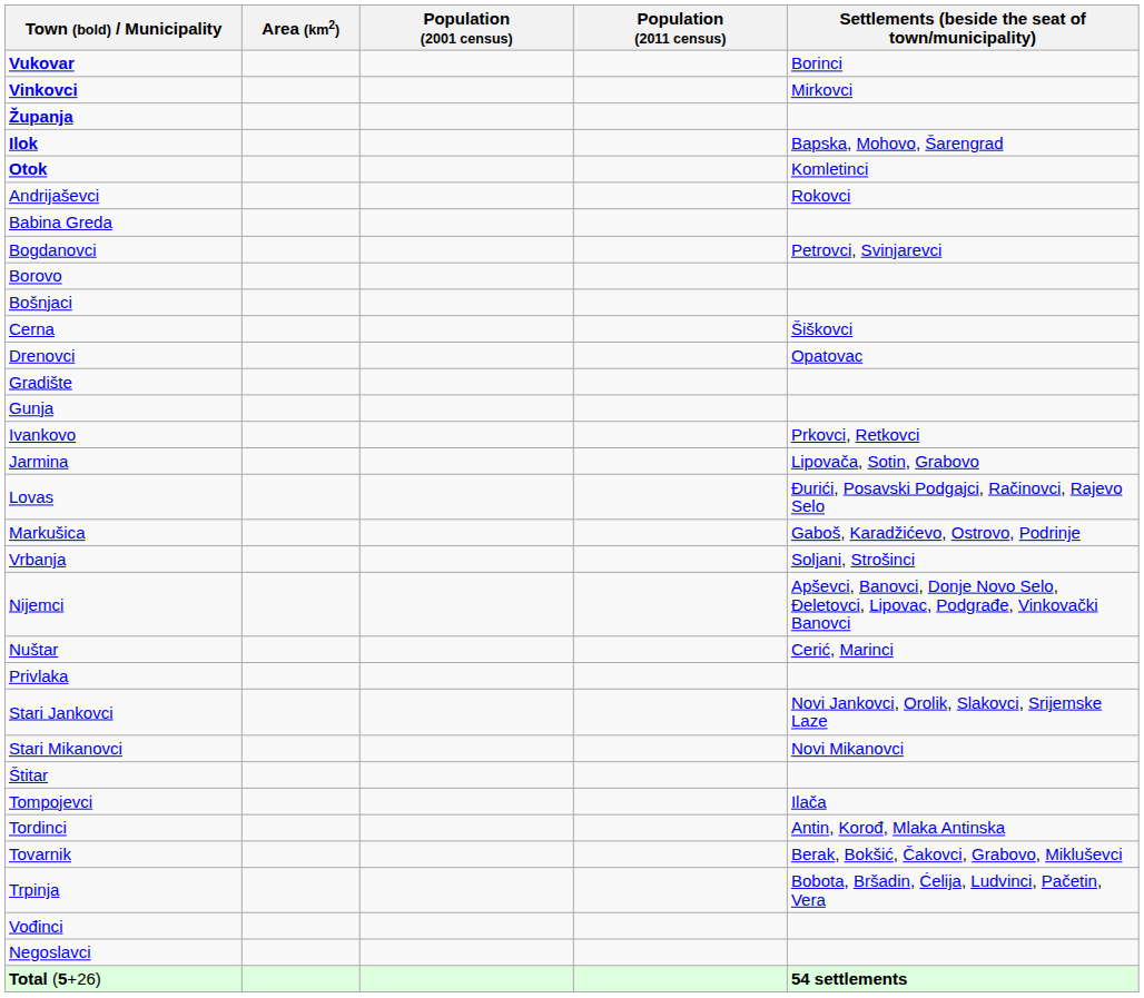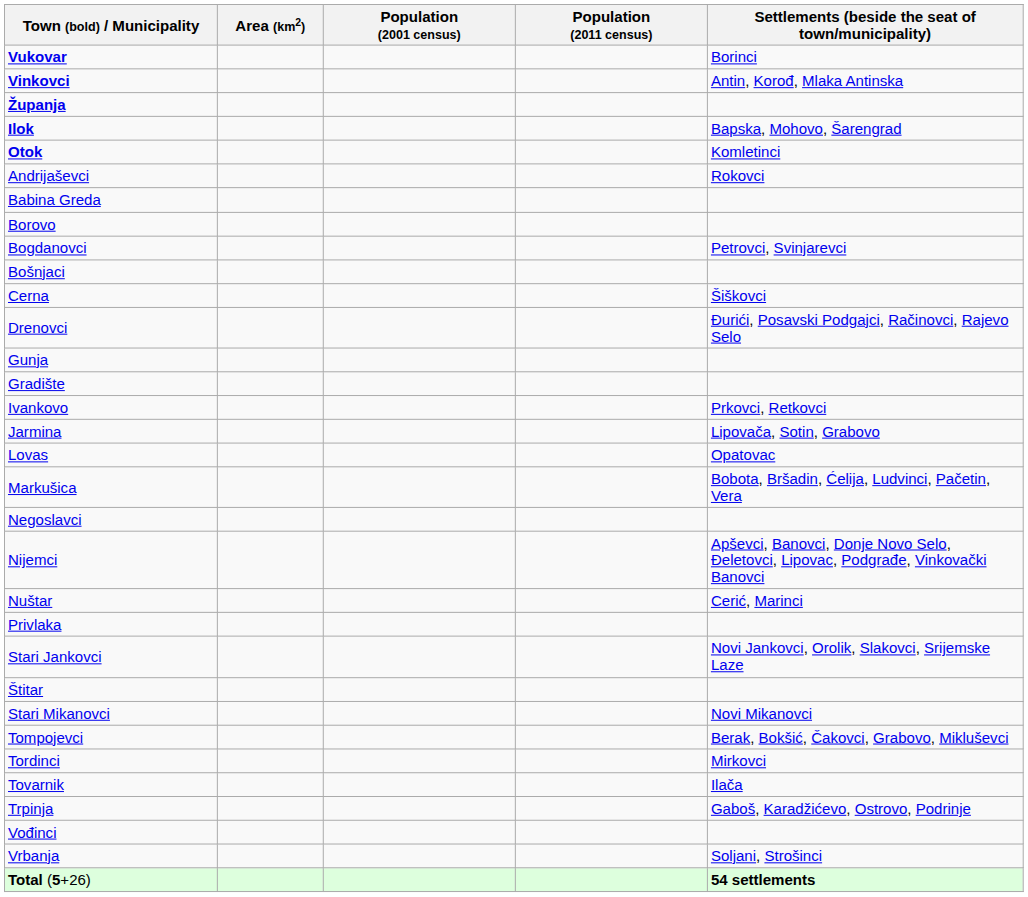 <table class="wikitable sortable" style="font-size:95%" border="1"  width="65%">
 <tr>
 <th width="70">Town <small>(bold)</small> / Municipality</th>
 <th width="40">Area <small>(km<sup>2</sup>)</small></th>
 <th width="40">Population <br><small>(2001 census)</small></th>
 <th width="40">Population <br><small>(2011 census)</small></th>
 <th width="90">Settlements (beside the seat of town/municipality)</th>
 </tr>
 <tr>
 <td><strong><a href='#'>Vukovar</a></strong></td>
 <td align="right"></td>
 <td align="right"></td>
 <td align="right"></td>
 <td><a href='#'>Borinci</a></td>
 </tr>
 <tr>
 <td><strong><a href='#'>Vinkovci</a></strong></td>
 <td align="right"></td>
 <td align="right"></td>
 <td align="right"></td>
-<td><a href='#'>Mirkovci</a></td>
+<td><a href='#'>Antin</a>, <a href='#'>Korođ</a>, <a href='#'>Mlaka Antinska</a></td>
 </tr>
 <tr>
 <td><strong><a href='#'>Županja</a></strong></td>
 <td align="right"></td>
 <td align="right"></td>
 <td align="right"></td>
 <td></td>
 </tr>
 <tr>
 <td><strong><a href='#'>Ilok</a></strong></td>
 <td align="right"></td>
 <td align="right"></td>
 <td align="right"></td>
 <td><a href='#'>Bapska</a>, <a href='#'>Mohovo</a>, <a href='#'>Šarengrad</a></td>
 </tr>
 <tr>
 <td><strong><a href='#'>Otok</a></strong></td>
 <td align="right"></td>
 <td align="right"></td>
 <td align="right"></td>
 <td><a href='#'>Komletinci</a></td>
 </tr>
 <tr>
 <td><a href='#'>Andrijaševci</a></td>
 <td align="right"></td>
 <td align="right"></td>
 <td align="right"></td>
 <td><a href='#'>Rokovci</a></td>
 </tr>
 <tr>
 <td><a href='#'>Babina Greda</a></td>
 <td align="right"></td>
 <td align="right"></td>
 <td align="right"></td>
 <td></td>
 </tr>
 <tr>
+<td><a href='#'>Borovo</a></td>
+<td align="right"></td>
+<td align="right"></td>
+<td align="right"></td>
+<td></td>
+</tr>
+<tr>
 <td><a href='#'>Bogdanovci</a></td>
 <td align="right"></td>
 <td align="right"></td>
 <td align="right"></td>
 <td><a href='#'>Petrovci</a>, <a href='#'>Svinjarevci</a></td>
-</tr>
-<tr>
-<td><a href='#'>Borovo</a></td>
-<td align="right"></td>
-<td align="right"></td>
-<td align="right"></td>
-<td></td>
 </tr>
 <tr>
 <td><a href='#'>Bošnjaci</a></td>
 <td align="right"></td>
 <td align="right"></td>
 <td align="right"></td>
 <td></td>
 </tr>
 <tr>
 <td><a href='#'>Cerna</a></td>
 <td align="right"></td>
 <td align="right"></td>
 <td align="right"></td>
 <td><a href='#'>Šiškovci</a></td>
 </tr>
 <tr>
 <td><a href='#'>Drenovci</a></td>
 <td align="right"></td>
 <td align="right"></td>
 <td align="right"></td>
-<td><a href='#'>Opatovac</a></td>
+<td><a href='#'>Đurići</a>, <a href='#'>Posavski Podgajci</a>, <a href='#'>Račinovci</a>, <a href='#'>Rajevo Selo</a></td>
 </tr>
 <tr>
-<td><a href='#'>Gradište</a></td>
+<td><a href='#'>Gunja</a></td>
 <td align="right"></td>
 <td align="right"></td>
 <td align="right"></td>
 <td></td>
 </tr>
 <tr>
-<td><a href='#'>Gunja</a></td>
+<td><a href='#'>Gradište</a></td>
 <td align="right"></td>
 <td align="right"></td>
 <td align="right"></td>
 <td></td>
 </tr>
 <tr>
 <td><a href='#'>Ivankovo</a></td>
 <td align="right"></td>
 <td align="right"></td>
 <td align="right"></td>
 <td><a href='#'>Prkovci</a>, <a href='#'>Retkovci</a></td>
 </tr>
 <tr>
 <td><a href='#'>Jarmina</a></td>
 <td align="right"></td>
 <td align="right"></td>
 <td align="right"></td>
 <td><a href='#'>Lipovača</a>, <a href='#'>Sotin</a>, <a href='#'>Grabovo</a></td>
 </tr>
 <tr>
 <td><a href='#'>Lovas</a></td>
 <td align="right"></td>
 <td align="right"></td>
 <td align="right"></td>
-<td><a href='#'>Đurići</a>, <a href='#'>Posavski Podgajci</a>, <a href='#'>Račinovci</a>, <a href='#'>Rajevo Selo</a></td>
+<td><a href='#'>Opatovac</a></td>
 </tr>
 <tr>
 <td><a href='#'>Markušica</a></td>
 <td align="right"></td>
 <td align="right"></td>
 <td align="right"></td>
-<td><a href='#'>Gaboš</a>, <a href='#'>Karadžićevo</a>, <a href='#'>Ostrovo</a>, <a href='#'>Podrinje</a></td>
+<td><a href='#'>Bobota</a>, <a href='#'>Bršadin</a>, <a href='#'>Ćelija</a>, <a href='#'>Ludvinci</a>, <a href='#'>Pačetin</a>, <a href='#'>Vera</a></td>
 </tr>
 <tr>
-<td><a href='#'>Vrbanja</a></td>
+<td><a href='#'>Negoslavci</a></td>
 <td align="right"></td>
 <td align="right"></td>
 <td align="right"></td>
-<td><a href='#'>Soljani</a>, <a href='#'>Strošinci</a></td>
+<td></td>
 </tr>
 <tr>
 <td><a href='#'>Nijemci</a></td>
 <td align="right"></td>
 <td align="right"></td>
 <td align="right"></td>
 <td><a href='#'>Apševci</a>, <a href='#'>Banovci</a>, <a href='#'>Donje Novo Selo</a>, <a href='#'>Đeletovci</a>, <a href='#'>Lipovac</a>, <a href='#'>Podgrađe</a>, <a href='#'>Vinkovački Banovci</a></td>
 </tr>
 <tr>
 <td><a href='#'>Nuštar</a></td>
 <td align="right"></td>
 <td align="right"></td>
 <td align="right"></td>
 <td><a href='#'>Cerić</a>, <a href='#'>Marinci</a></td>
 </tr>
 <tr>
 <td><a href='#'>Privlaka</a></td>
 <td align="right"></td>
 <td align="right"></td>
 <td align="right"></td>
 <td></td>
 </tr>
 <tr>
 <td><a href='#'>Stari Jankovci</a></td>
 <td align="right"></td>
 <td align="right"></td>
 <td align="right"></td>
 <td><a href='#'>Novi Jankovci</a>, <a href='#'>Orolik</a>, <a href='#'>Slakovci</a>, <a href='#'>Srijemske Laze</a></td>
 </tr>
 <tr>
+<td><a href='#'>Štitar</a></td>
+<td align="right"></td>
+<td align="right"></td>
+<td align="right"></td>
+<td></td>
+</tr>
+<tr>
 <td><a href='#'>Stari Mikanovci</a></td>
 <td align="right"></td>
 <td align="right"></td>
 <td align="right"></td>
 <td><a href='#'>Novi Mikanovci</a></td>
 </tr>
 <tr>
-<td><a href='#'>Štitar</a></td>
+<td><a href='#'>Tompojevci</a></td>
 <td align="right"></td>
 <td align="right"></td>
 <td align="right"></td>
-<td></td>
+<td><a href='#'>Berak</a>, <a href='#'>Bokšić</a>, <a href='#'>Čakovci</a>, <a href='#'>Grabovo</a>, <a href='#'>Mikluševci</a></td>
 </tr>
 <tr>
-<td><a href='#'>Tompojevci</a></td>
+<td><a href='#'>Tordinci</a></td>
+<td align="right"></td>
+<td align="right"></td>
+<td align="right"></td>
+<td><a href='#'>Mirkovci</a></td>
+</tr>
+<tr>
+<td><a href='#'>Tovarnik</a></td>
 <td align="right"></td>
 <td align="right"></td>
 <td align="right"></td>
 <td><a href='#'>Ilača</a></td>
 </tr>
 <tr>
-<td><a href='#'>Tordinci</a></td>
-<td align="right"></td>
-<td align="right"></td>
-<td align="right"></td>
-<td><a href='#'>Antin</a>, <a href='#'>Korođ</a>, <a href='#'>Mlaka Antinska</a></td>
-</tr>
-<tr>
-<td><a href='#'>Tovarnik</a></td>
-<td align="right"></td>
-<td align="right"></td>
-<td align="right"></td>
-<td><a href='#'>Berak</a>, <a href='#'>Bokšić</a>, <a href='#'>Čakovci</a>, <a href='#'>Grabovo</a>, <a href='#'>Mikluševci</a></td>
-</tr>
-<tr>
 <td><a href='#'>Trpinja</a></td>
 <td align="right"></td>
 <td align="right"></td>
 <td align="right"></td>
-<td><a href='#'>Bobota</a>, <a href='#'>Bršadin</a>, <a href='#'>Ćelija</a>, <a href='#'>Ludvinci</a>, <a href='#'>Pačetin</a>, <a href='#'>Vera</a></td>
+<td><a href='#'>Gaboš</a>, <a href='#'>Karadžićevo</a>, <a href='#'>Ostrovo</a>, <a href='#'>Podrinje</a></td>
 </tr>
 <tr>
 <td><a href='#'>Vođinci</a></td>
 <td align="right"></td>
 <td align="right"></td>
 <td align="right"></td>
 <td></td>
 </tr>
 <tr>
-<td><a href='#'>Negoslavci</a></td>
+<td><a href='#'>Vrbanja</a></td>
 <td align="right"></td>
 <td align="right"></td>
 <td align="right"></td>
-<td></td>
+<td><a href='#'>Soljani</a>, <a href='#'>Strošinci</a></td>
 </tr>
 <tr style="background:#dfd;">
 <td><strong>Total</strong> (<strong>5</strong>+26)</td>
 <td align="right"><strong></strong></td>
 <td align="right"><strong></strong></td>
 <td align="right"><strong></strong></td>
 <td><strong>54 settlements</strong></td>
 </tr>
 </table>
